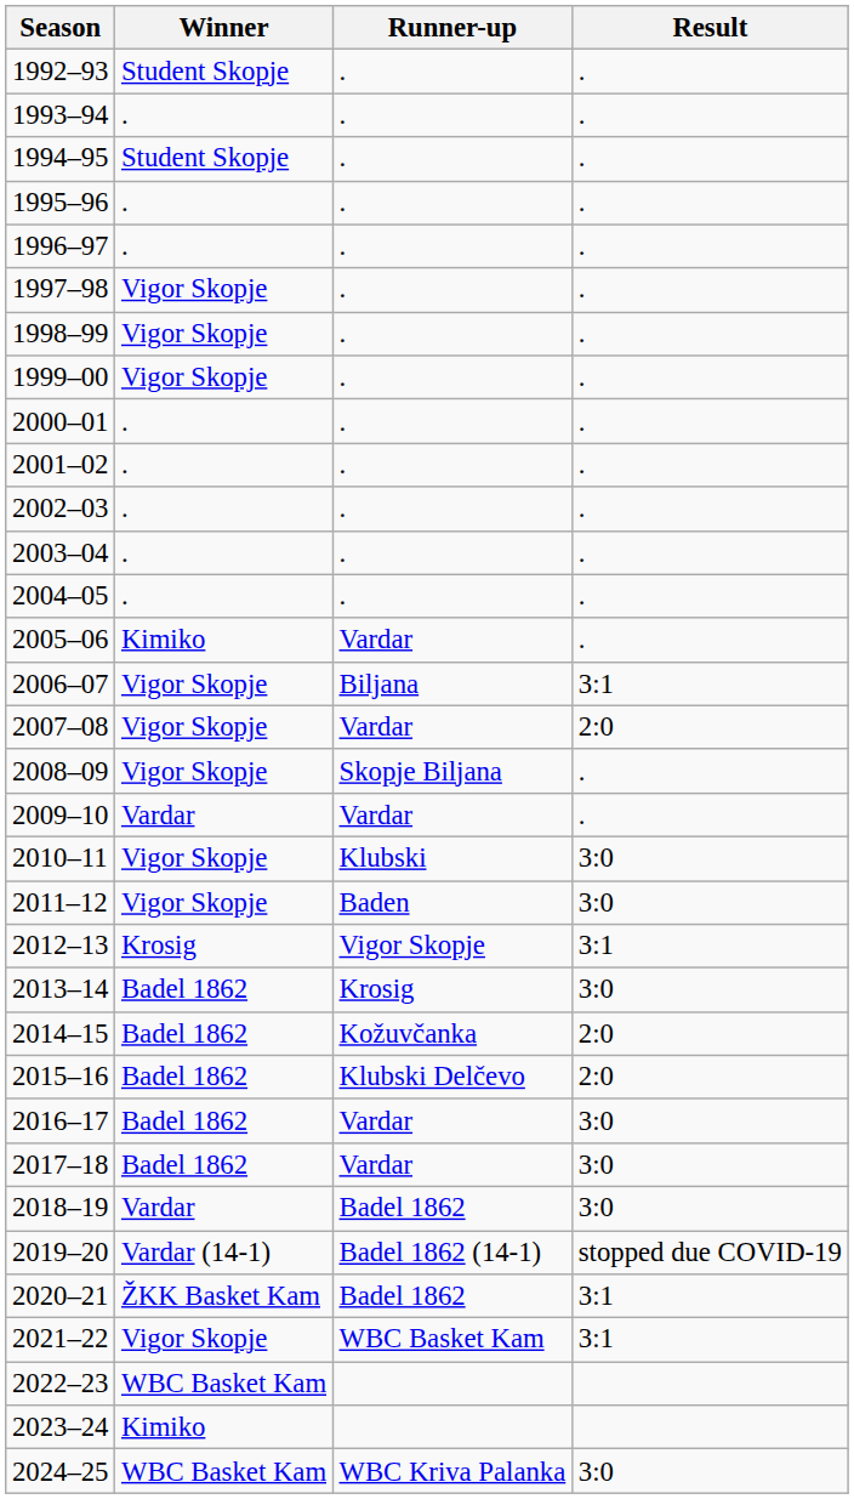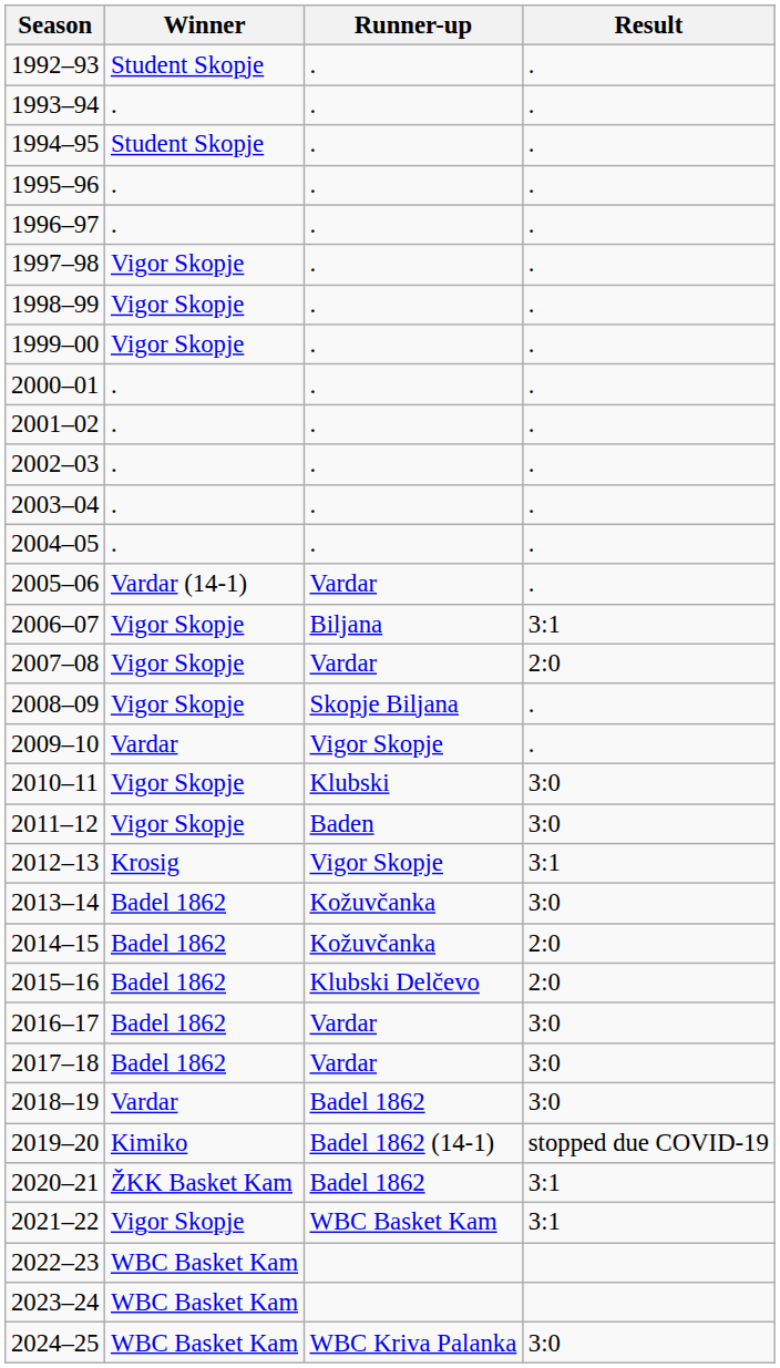 <table class="wikitable">
 <tr>
 <th>Season</th>
 <th>Winner</th>
 <th>Runner-up</th>
 <th>Result</th>
 </tr>
 <tr>
 <td>1992–93</td>
 <td><a href='#'>Student Skopje</a></td>
 <td>.</td>
 <td>.</td>
 </tr>
 <tr>
 <td>1993–94</td>
 <td>.</td>
 <td>.</td>
 <td>.</td>
 </tr>
 <tr>
 <td>1994–95</td>
 <td><a href='#'>Student Skopje</a></td>
 <td>.</td>
 <td>.</td>
 </tr>
 <tr>
 <td>1995–96</td>
 <td>.</td>
 <td>.</td>
 <td>.</td>
 </tr>
 <tr>
 <td>1996–97</td>
 <td>.</td>
 <td>.</td>
 <td>.</td>
 </tr>
 <tr>
 <td>1997–98</td>
 <td><a href='#'>Vigor Skopje</a></td>
 <td>.</td>
 <td>.</td>
 </tr>
 <tr>
 <td>1998–99</td>
 <td><a href='#'>Vigor Skopje</a></td>
 <td>.</td>
 <td>.</td>
 </tr>
 <tr>
 <td>1999–00</td>
 <td><a href='#'>Vigor Skopje</a></td>
 <td>.</td>
 <td>.</td>
 </tr>
 <tr>
 <td>2000–01</td>
 <td>.</td>
 <td>.</td>
 <td>.</td>
 </tr>
 <tr>
 <td>2001–02</td>
 <td>.</td>
 <td>.</td>
 <td>.</td>
 </tr>
 <tr>
 <td>2002–03</td>
 <td>.</td>
 <td>.</td>
 <td>.</td>
 </tr>
 <tr>
 <td>2003–04</td>
 <td>.</td>
 <td>.</td>
 <td>.</td>
 </tr>
 <tr>
 <td>2004–05</td>
 <td>.</td>
 <td>.</td>
 <td>.</td>
 </tr>
 <tr>
 <td>2005–06</td>
-<td><a href='#'>Kimiko</a></td>
+<td><a href='#'>Vardar</a> (14-1)</td>
 <td><a href='#'>Vardar</a></td>
 <td>.</td>
 </tr>
 <tr>
 <td>2006–07</td>
 <td><a href='#'>Vigor Skopje</a></td>
 <td><a href='#'>Biljana</a></td>
 <td>3:1</td>
 </tr>
 <tr>
 <td>2007–08</td>
 <td><a href='#'>Vigor Skopje</a></td>
 <td><a href='#'>Vardar</a></td>
 <td>2:0</td>
 </tr>
 <tr>
 <td>2008–09</td>
 <td><a href='#'>Vigor Skopje</a></td>
 <td><a href='#'>Skopje Biljana</a></td>
 <td>.</td>
 </tr>
 <tr>
 <td>2009–10</td>
 <td><a href='#'>Vardar</a></td>
-<td><a href='#'>Vardar</a></td>
+<td><a href='#'>Vigor Skopje</a></td>
 <td>.</td>
 </tr>
 <tr>
 <td>2010–11</td>
 <td><a href='#'>Vigor Skopje</a></td>
 <td><a href='#'>Klubski</a></td>
 <td>3:0</td>
 </tr>
 <tr>
 <td>2011–12</td>
 <td><a href='#'>Vigor Skopje</a></td>
 <td><a href='#'>Baden</a></td>
 <td>3:0</td>
 </tr>
 <tr>
 <td>2012–13</td>
 <td><a href='#'>Krosig</a></td>
 <td><a href='#'>Vigor Skopje</a></td>
 <td>3:1</td>
 </tr>
 <tr>
 <td>2013–14</td>
 <td><a href='#'>Badel 1862</a></td>
-<td><a href='#'>Krosig</a></td>
+<td><a href='#'>Kožuvčanka</a></td>
 <td>3:0</td>
 </tr>
 <tr>
 <td>2014–15</td>
 <td><a href='#'>Badel 1862</a></td>
 <td><a href='#'>Kožuvčanka</a></td>
 <td>2:0</td>
 </tr>
 <tr>
 <td>2015–16</td>
 <td><a href='#'>Badel 1862</a></td>
 <td><a href='#'>Klubski Delčevo</a></td>
 <td>2:0</td>
 </tr>
 <tr>
 <td>2016–17</td>
 <td><a href='#'>Badel 1862</a></td>
 <td><a href='#'>Vardar</a></td>
 <td>3:0</td>
 </tr>
 <tr>
 <td>2017–18</td>
 <td><a href='#'>Badel 1862</a></td>
 <td><a href='#'>Vardar</a></td>
 <td>3:0</td>
 </tr>
 <tr>
 <td>2018–19</td>
 <td><a href='#'>Vardar</a></td>
 <td><a href='#'>Badel 1862</a></td>
 <td>3:0</td>
 </tr>
 <tr>
 <td>2019–20</td>
-<td><a href='#'>Vardar</a> (14-1)</td>
+<td><a href='#'>Kimiko</a></td>
 <td><a href='#'>Badel 1862</a> (14-1)</td>
 <td>stopped due COVID-19</td>
 </tr>
 <tr>
 <td>2020–21</td>
 <td><a href='#'>ŽKK Basket Kam</a></td>
 <td><a href='#'>Badel 1862</a></td>
 <td>3:1</td>
 </tr>
 <tr>
 <td>2021–22</td>
 <td><a href='#'>Vigor Skopje</a></td>
 <td><a href='#'>WBC Basket Kam</a></td>
 <td>3:1</td>
 </tr>
 <tr>
 <td>2022–23</td>
 <td><a href='#'>WBC Basket Kam</a></td>
 <td></td>
 <td></td>
 </tr>
 <tr>
 <td>2023–24</td>
-<td><a href='#'>Kimiko</a></td>
+<td><a href='#'>WBC Basket Kam</a></td>
 <td></td>
 </tr>
 <tr>
 <td>2024–25</td>
 <td><a href='#'>WBC Basket Kam</a></td>
 <td><a href='#'>WBC Kriva Palanka</a></td>
 <td>3:0</td>
 </tr>
 </table>
